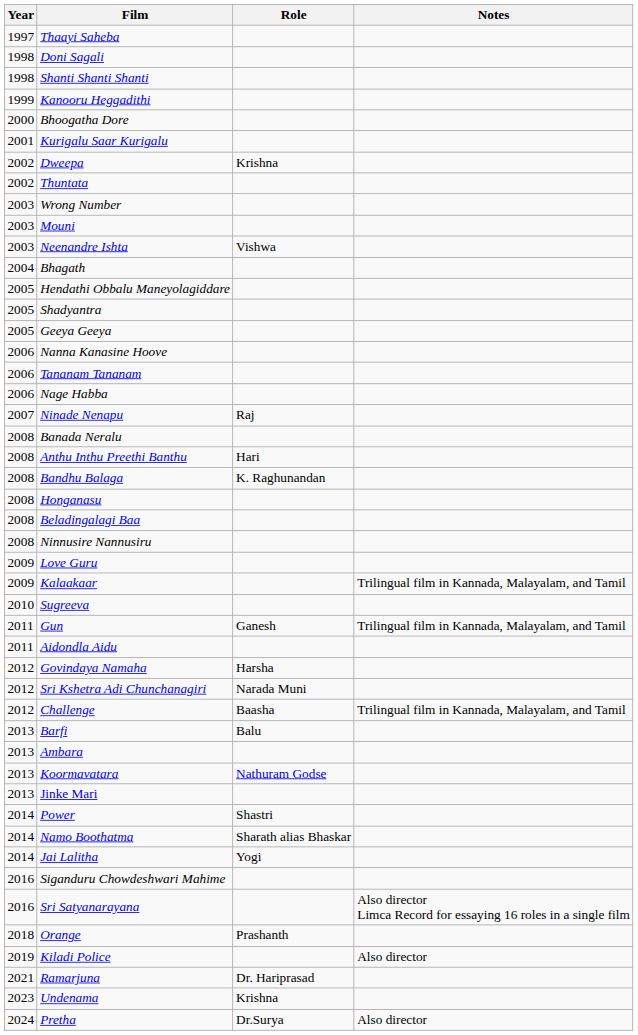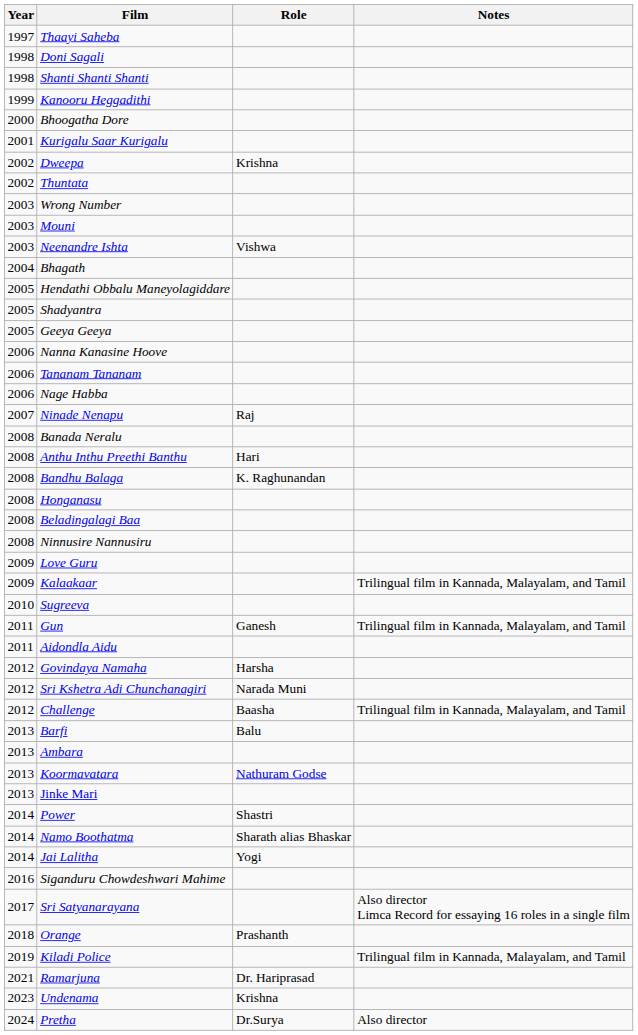 <table class="wikitable sortable">
 <tr>
 <th>Year</th>
 <th>Film</th>
 <th>Role</th>
 <th>Notes</th>
 </tr>
 <tr>
 <td>1997</td>
 <td><em><a href='#'>Thaayi Saheba</a> </em></td>
 <td></td>
 <td></td>
 </tr>
 <tr>
 <td>1998</td>
 <td><em><a href='#'>Doni Sagali</a> </em></td>
 <td></td>
 <td></td>
 </tr>
 <tr>
 <td>1998</td>
 <td><em> <a href='#'>Shanti Shanti Shanti</a> </em></td>
 <td></td>
 <td></td>
 </tr>
 <tr>
 <td>1999</td>
 <td><em> <a href='#'>Kanooru Heggadithi</a> </em></td>
 <td></td>
 <td></td>
 </tr>
 <tr>
 <td>2000</td>
 <td><em>Bhoogatha Dore</em></td>
 <td></td>
 <td></td>
 </tr>
 <tr>
 <td>2001</td>
 <td><em><a href='#'>Kurigalu Saar Kurigalu</a> </em></td>
 <td></td>
 <td></td>
 </tr>
 <tr>
 <td>2002</td>
 <td><em><a href='#'>Dweepa</a> </em></td>
 <td>Krishna</td>
 <td></td>
 </tr>
 <tr>
 <td>2002</td>
 <td><em> <a href='#'>Thuntata</a> </em></td>
 <td></td>
 <td></td>
 </tr>
 <tr>
 <td>2003</td>
 <td><em>Wrong Number </em></td>
 <td></td>
 <td></td>
 </tr>
 <tr>
 <td>2003</td>
 <td><em> <a href='#'>Mouni</a> </em></td>
 <td></td>
 <td></td>
 </tr>
 <tr>
 <td>2003</td>
 <td><em><a href='#'>Neenandre Ishta</a></em></td>
 <td>Vishwa</td>
 <td></td>
 </tr>
 <tr>
 <td>2004</td>
 <td><em> Bhagath </em></td>
 <td></td>
 <td></td>
 </tr>
 <tr>
 <td>2005</td>
 <td><em>Hendathi Obbalu Maneyolagiddare </em></td>
 <td></td>
 <td></td>
 </tr>
 <tr>
 <td>2005</td>
 <td><em> Shadyantra </em></td>
 <td></td>
 <td></td>
 </tr>
 <tr>
 <td>2005</td>
 <td><em> Geeya Geeya </em></td>
 <td></td>
 <td></td>
 </tr>
 <tr>
 <td>2006</td>
 <td><em> Nanna Kanasine Hoove </em></td>
 <td></td>
 <td></td>
 </tr>
 <tr>
 <td>2006</td>
 <td><em> <a href='#'>Tananam Tananam</a> </em></td>
 <td></td>
 <td></td>
 </tr>
 <tr>
 <td>2006</td>
 <td><em>Nage Habba </em></td>
 <td></td>
 <td></td>
 </tr>
 <tr>
 <td>2007</td>
 <td><em><a href='#'>Ninade Nenapu</a> </em></td>
 <td>Raj</td>
 <td></td>
 </tr>
 <tr>
 <td>2008</td>
 <td><em>Banada Neralu </em></td>
 <td></td>
 <td></td>
 </tr>
 <tr>
 <td>2008</td>
 <td><em><a href='#'>Anthu Inthu Preethi Banthu</a></em></td>
 <td>Hari</td>
 <td></td>
 </tr>
 <tr>
 <td>2008</td>
 <td><em><a href='#'>Bandhu Balaga</a> </em></td>
 <td>K. Raghunandan</td>
 <td></td>
 </tr>
 <tr>
 <td>2008</td>
 <td><em><a href='#'>Honganasu</a> </em></td>
 <td></td>
 <td></td>
 </tr>
 <tr>
 <td>2008</td>
 <td><em><a href='#'>Beladingalagi Baa</a></em></td>
 <td></td>
 <td></td>
 </tr>
 <tr>
 <td>2008</td>
 <td><em>Ninnusire Nannusiru </em></td>
 <td></td>
 <td></td>
 </tr>
 <tr>
 <td>2009</td>
 <td><em> <a href='#'>Love Guru</a> </em></td>
 <td></td>
 <td></td>
 </tr>
 <tr>
 <td>2009</td>
 <td><em><a href='#'>Kalaakaar</a> </em></td>
 <td></td>
 <td>Trilingual film in Kannada, Malayalam, and Tamil</td>
 </tr>
 <tr>
 <td>2010</td>
 <td><em><a href='#'>Sugreeva</a> </em></td>
 <td></td>
 <td></td>
 </tr>
 <tr>
 <td>2011</td>
 <td><em><a href='#'>Gun</a> </em></td>
 <td>Ganesh</td>
 <td>Trilingual film in Kannada, Malayalam, and Tamil</td>
 </tr>
 <tr>
 <td>2011</td>
 <td><em><a href='#'>Aidondla Aidu</a> </em></td>
 <td></td>
 <td></td>
 </tr>
 <tr>
 <td>2012</td>
 <td><em><a href='#'>Govindaya Namaha</a> </em></td>
 <td>Harsha</td>
 <td></td>
 </tr>
 <tr>
 <td>2012</td>
 <td><em><a href='#'>Sri Kshetra Adi Chunchanagiri</a></em></td>
 <td>Narada Muni</td>
 <td></td>
 </tr>
 <tr>
 <td>2012</td>
 <td><em><a href='#'>Challenge</a></em></td>
 <td>Baasha</td>
 <td>Trilingual film in Kannada, Malayalam, and Tamil</td>
 </tr>
 <tr>
 <td>2013</td>
 <td><em><a href='#'>Barfi</a> </em></td>
 <td>Balu</td>
 <td></td>
 </tr>
 <tr>
 <td>2013</td>
 <td><em><a href='#'>Ambara</a></em></td>
 <td></td>
 <td></td>
 </tr>
 <tr>
 <td>2013</td>
 <td><em><a href='#'>Koormavatara</a></em></td>
 <td><a href='#'>Nathuram Godse</a></td>
 <td></td>
 </tr>
 <tr>
 <td>2013</td>
 <td><a href='#'>Jinke Mari</a></td>
 <td></td>
 <td></td>
 </tr>
 <tr>
 <td>2014</td>
 <td><em><a href='#'>Power</a></em></td>
 <td>Shastri</td>
 <td></td>
 </tr>
 <tr>
 <td>2014</td>
 <td><em><a href='#'>Namo Boothatma</a></em></td>
 <td>Sharath alias Bhaskar</td>
 <td></td>
 </tr>
 <tr>
 <td>2014</td>
 <td><em><a href='#'>Jai Lalitha</a> </em></td>
 <td>Yogi</td>
 <td></td>
 </tr>
 <tr>
 <td>2016</td>
 <td><em>Siganduru Chowdeshwari Mahime</em></td>
 <td></td>
 <td></td>
 </tr>
 <tr>
-<td>2016</td>
+<td>2017</td>
 <td><em><a href='#'>Sri Satyanarayana</a></em></td>
 <td></td>
 <td>Also director<br>Limca Record for essaying 16 roles in a single film</td>
 </tr>
 <tr>
 <td>2018</td>
 <td><em><a href='#'>Orange</a></em></td>
 <td>Prashanth</td>
 <td></td>
 </tr>
 <tr>
 <td>2019</td>
 <td><em><a href='#'>Kiladi Police</a></em></td>
 <td></td>
-<td>Also director</td>
+<td>Trilingual film in Kannada, Malayalam, and Tamil</td>
 </tr>
 <tr>
 <td>2021</td>
 <td><em><a href='#'>Ramarjuna</a></em></td>
 <td>Dr. Hariprasad</td>
 <td></td>
 </tr>
 <tr>
 <td>2023</td>
 <td><em><a href='#'>Undenama</a></em></td>
 <td>Krishna</td>
 <td></td>
 </tr>
 <tr>
 <td>2024</td>
 <td><em><a href='#'>Pretha</a></em></td>
 <td>Dr.Surya</td>
 <td>Also director</td>
 </tr>
 </table>
